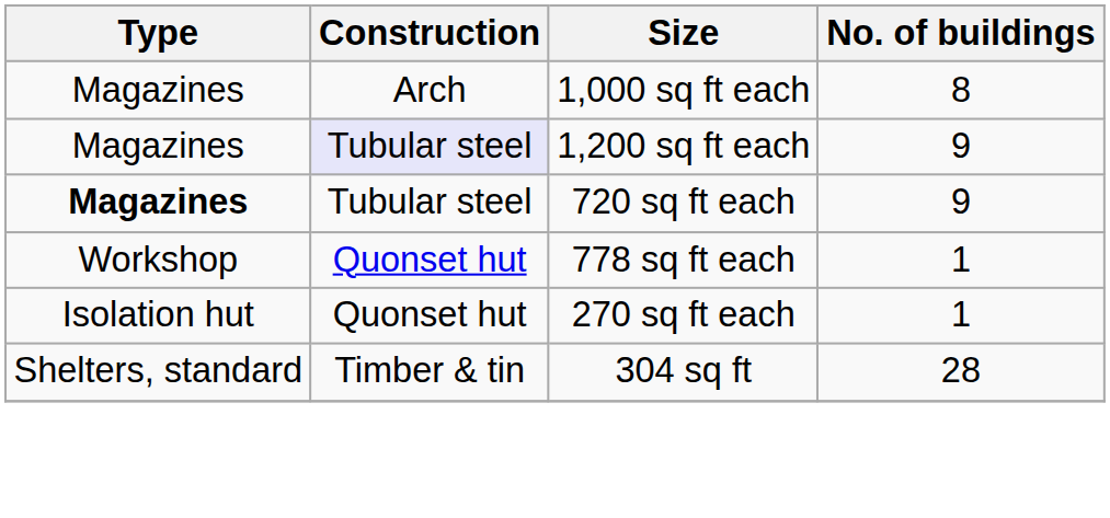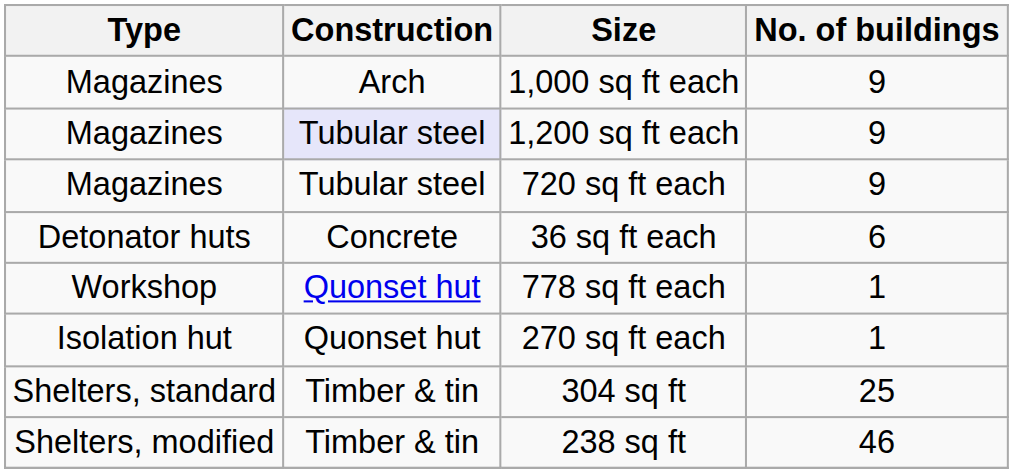 <table class="wikitable" style="text-align:center">
 <tr>
 <th>Type</th>
 <th>Construction</th>
 <th>Size</th>
 <th>No. of buildings</th>
 </tr>
 <tr>
 <td>Magazines</td>
 <td>Arch</td>
 <td>1,000 sq ft each</td>
-<td>8</td>
+<td>9</td>
 </tr>
 <tr>
 <td>Magazines</td>
 <td style="background: lavender;">Tubular steel</td>
 <td>1,200 sq ft each</td>
 <td>9</td>
 </tr>
 <tr>
-<td><strong>Magazines</strong></td>
+<td>Magazines</td>
 <td>Tubular steel</td>
 <td>720 sq ft each</td>
 <td>9</td>
+</tr>
+<tr>
+<td>Detonator huts</td>
+<td>Concrete</td>
+<td>36 sq ft each</td>
+<td>6</td>
 </tr>
 <tr>
 <td>Workshop</td>
 <td><a href='#'>Quonset hut</a></td>
 <td>778 sq ft each</td>
 <td>1</td>
 </tr>
 <tr>
 <td>Isolation hut</td>
 <td>Quonset hut</td>
 <td>270 sq ft each</td>
 <td>1</td>
 </tr>
 <tr>
 <td>Shelters, standard</td>
 <td>Timber & tin</td>
 <td>304 sq ft</td>
-<td>28</td>
+<td>25</td>
+</tr>
+<tr>
+<td>Shelters, modified</td>
+<td>Timber & tin</td>
+<td>238 sq ft</td>
+<td>46</td>
 </tr>
 <tr>
 </tr>
 </table>
